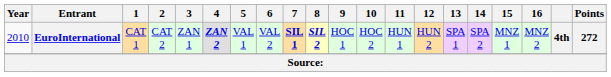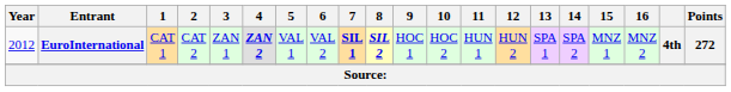 <table class="wikitable" style="text-align:center; font-size:85%">
 <tr>
 <th>Year</th>
 <th>Entrant</th>
 <th>1</th>
 <th>2</th>
 <th>3</th>
 <th>4</th>
 <th>5</th>
 <th>6</th>
 <th>7</th>
 <th>8</th>
 <th>9</th>
 <th>10</th>
 <th>11</th>
 <th>12</th>
 <th>13</th>
 <th>14</th>
 <th>15</th>
 <th>16</th>
 <th></th>
 <th>Points</th>
 </tr>
 <tr>
-<td><a href='#'>2010</a></td>
+<td><a href='#'>2012</a></td>
 <th><a href='#'>EuroInternational</a></th>
 <td style="background:#FFDF9F;"><a href='#'>CAT<br>1</a><br></td>
 <td style="background:#DFFFDF;"><a href='#'>CAT<br>2</a><br></td>
 <td style="background:#DFFFDF;"><a href='#'>ZAN<br>1</a><br></td>
 <td style="background:#DFDFDF;"><strong><em><a href='#'>ZAN<br>2</a></em><br></strong></td>
 <td style="background:#DFFFDF;"><a href='#'>VAL<br>1</a><br></td>
 <td style="background:#DFFFDF;"><a href='#'>VAL<br>2</a><br></td>
 <td style="background:#FFDF9F;"><strong><a href='#'>SIL<br>1</a></strong><br></td>
 <td style="background:#FFFFBF;"><strong><em><a href='#'>SIL<br>2</a></em></strong><br></td>
 <td style="background:#DFFFDF;"><a href='#'>HOC<br>1</a><br></td>
 <td style="background:#DFFFDF;"><a href='#'>HOC<br>2</a><br></td>
 <td style="background:#DFFFDF;"><a href='#'>HUN<br>1</a><br></td>
 <td style="background:#FFDF9F;"><a href='#'>HUN<br>2</a><br></td>
 <td style="background:#EFCFFF;"><a href='#'>SPA<br>1</a><br></td>
 <td style="background:#EFCFFF;"><a href='#'>SPA<br>2</a><br></td>
 <td style="background:#DFFFDF;"><a href='#'>MNZ<br>1</a><br></td>
 <td style="background:#DFFFDF;"><a href='#'>MNZ<br>2</a><br></td>
 <th>4th</th>
 <th>272</th>
 </tr>
 <tr>
 </tr>
 <tr class="sortbottom">
 <th colspan="20">Source:</th>
 </tr>
 </table>
